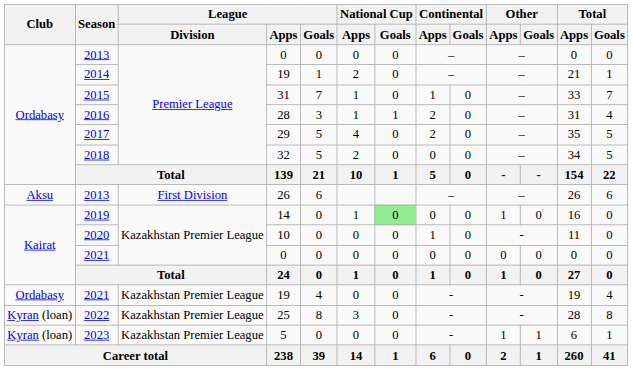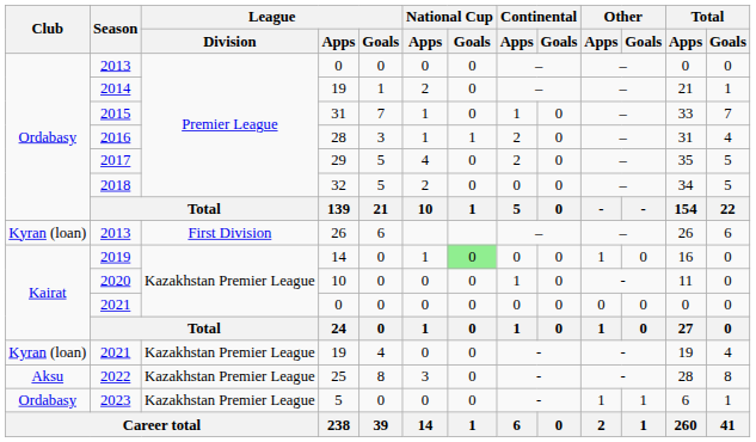 <table class="wikitable" style="text-align: center;">
 <tr>
 <th rowspan="2">Club</th>
 <th rowspan="2">Season</th>
 <th colspan="3">League</th>
 <th colspan="2">National Cup</th>
 <th colspan="2">Continental</th>
 <th colspan="2">Other</th>
 <th colspan="2">Total</th>
 </tr>
 <tr>
 <th>Division</th>
 <th>Apps</th>
 <th>Goals</th>
 <th>Apps</th>
 <th>Goals</th>
 <th>Apps</th>
 <th>Goals</th>
 <th>Apps</th>
 <th>Goals</th>
 <th>Apps</th>
 <th>Goals</th>
 </tr>
 <tr>
 <td rowspan="7" valign="center"><a href='#'>Ordabasy</a></td>
 <td><a href='#'>2013</a></td>
 <td rowspan="6" valign="center"><a href='#'>Premier League</a></td>
 <td>0</td>
 <td>0</td>
 <td>0</td>
 <td>0</td>
 <td colspan="2">–</td>
 <td colspan="2">–</td>
 <td>0</td>
 <td>0</td>
 </tr>
 <tr>
 <td><a href='#'>2014</a></td>
 <td>19</td>
 <td>1</td>
 <td>2</td>
 <td>0</td>
 <td colspan="2">–</td>
 <td colspan="2">–</td>
 <td>21</td>
 <td>1</td>
 </tr>
 <tr>
 <td><a href='#'>2015</a></td>
 <td>31</td>
 <td>7</td>
 <td>1</td>
 <td>0</td>
 <td>1</td>
 <td>0</td>
 <td colspan="2">–</td>
 <td>33</td>
 <td>7</td>
 </tr>
 <tr>
 <td><a href='#'>2016</a></td>
 <td>28</td>
 <td>3</td>
 <td>1</td>
 <td>1</td>
 <td>2</td>
 <td>0</td>
 <td colspan="2">–</td>
 <td>31</td>
 <td>4</td>
 </tr>
 <tr>
 <td><a href='#'>2017</a></td>
 <td>29</td>
 <td>5</td>
 <td>4</td>
 <td>0</td>
 <td>2</td>
 <td>0</td>
 <td colspan="2">–</td>
 <td>35</td>
 <td>5</td>
 </tr>
 <tr>
 <td><a href='#'>2018</a></td>
 <td>32</td>
 <td>5</td>
 <td>2</td>
 <td>0</td>
 <td>0</td>
 <td>0</td>
 <td colspan="2">–</td>
 <td>34</td>
 <td>5</td>
 </tr>
 <tr>
 <th colspan="2">Total</th>
 <th>139</th>
 <th>21</th>
 <th>10</th>
 <th>1</th>
 <th>5</th>
 <th>0</th>
 <th>-</th>
 <th>-</th>
 <th>154</th>
 <th>22</th>
 </tr>
 <tr>
-<td><a href='#'>Aksu</a></td>
+<td><a href='#'>Kyran</a> (loan)</td>
 <td><a href='#'>2013</a></td>
 <td><a href='#'>First Division</a></td>
 <td>26</td>
 <td>6</td>
 <td></td>
 <td></td>
 <td colspan="2">–</td>
 <td colspan="2">–</td>
 <td>26</td>
 <td>6</td>
 </tr>
 <tr>
 <td rowspan="4" valign="center"><a href='#'>Kairat</a></td>
 <td><a href='#'>2019</a></td>
 <td rowspan="3" valign="center">Kazakhstan Premier League</td>
 <td>14</td>
 <td>0</td>
 <td>1</td>
 <td style="background: lightgreen;">0</td>
 <td>0</td>
 <td>0</td>
 <td>1</td>
 <td>0</td>
 <td>16</td>
 <td>0</td>
 </tr>
 <tr>
 <td><a href='#'>2020</a></td>
 <td>10</td>
 <td>0</td>
 <td>0</td>
 <td>0</td>
 <td>1</td>
 <td>0</td>
 <td colspan="2">-</td>
 <td>11</td>
 <td>0</td>
 </tr>
 <tr>
 <td><a href='#'>2021</a></td>
 <td>0</td>
 <td>0</td>
 <td>0</td>
 <td>0</td>
 <td>0</td>
 <td>0</td>
 <td>0</td>
 <td>0</td>
 <td>0</td>
 <td>0</td>
 </tr>
 <tr>
 <th colspan="2">Total</th>
 <th>24</th>
 <th>0</th>
 <th>1</th>
 <th>0</th>
 <th>1</th>
 <th>0</th>
 <th>1</th>
 <th>0</th>
 <th>27</th>
 <th>0</th>
 </tr>
 <tr>
-<td><a href='#'>Ordabasy</a></td>
+<td><a href='#'>Kyran</a> (loan)</td>
 <td><a href='#'>2021</a></td>
 <td>Kazakhstan Premier League</td>
 <td>19</td>
 <td>4</td>
 <td>0</td>
 <td>0</td>
 <td colspan="2">-</td>
 <td colspan="2">-</td>
 <td>19</td>
 <td>4</td>
 </tr>
 <tr>
-<td><a href='#'>Kyran</a> (loan)</td>
+<td><a href='#'>Aksu</a></td>
 <td><a href='#'>2022</a></td>
 <td>Kazakhstan Premier League</td>
 <td>25</td>
 <td>8</td>
 <td>3</td>
 <td>0</td>
 <td colspan="2">-</td>
 <td colspan="2">-</td>
 <td>28</td>
 <td>8</td>
 </tr>
 <tr>
-<td><a href='#'>Kyran</a> (loan)</td>
+<td><a href='#'>Ordabasy</a></td>
 <td><a href='#'>2023</a></td>
 <td>Kazakhstan Premier League</td>
 <td>5</td>
 <td>0</td>
 <td>0</td>
 <td>0</td>
 <td colspan="2">-</td>
 <td>1</td>
 <td>1</td>
 <td>6</td>
 <td>1</td>
 </tr>
 <tr>
 <th colspan="3">Career total</th>
 <th>238</th>
 <th>39</th>
 <th>14</th>
 <th>1</th>
 <th>6</th>
 <th>0</th>
 <th>2</th>
 <th>1</th>
 <th>260</th>
 <th>41</th>
 </tr>
 </table>
